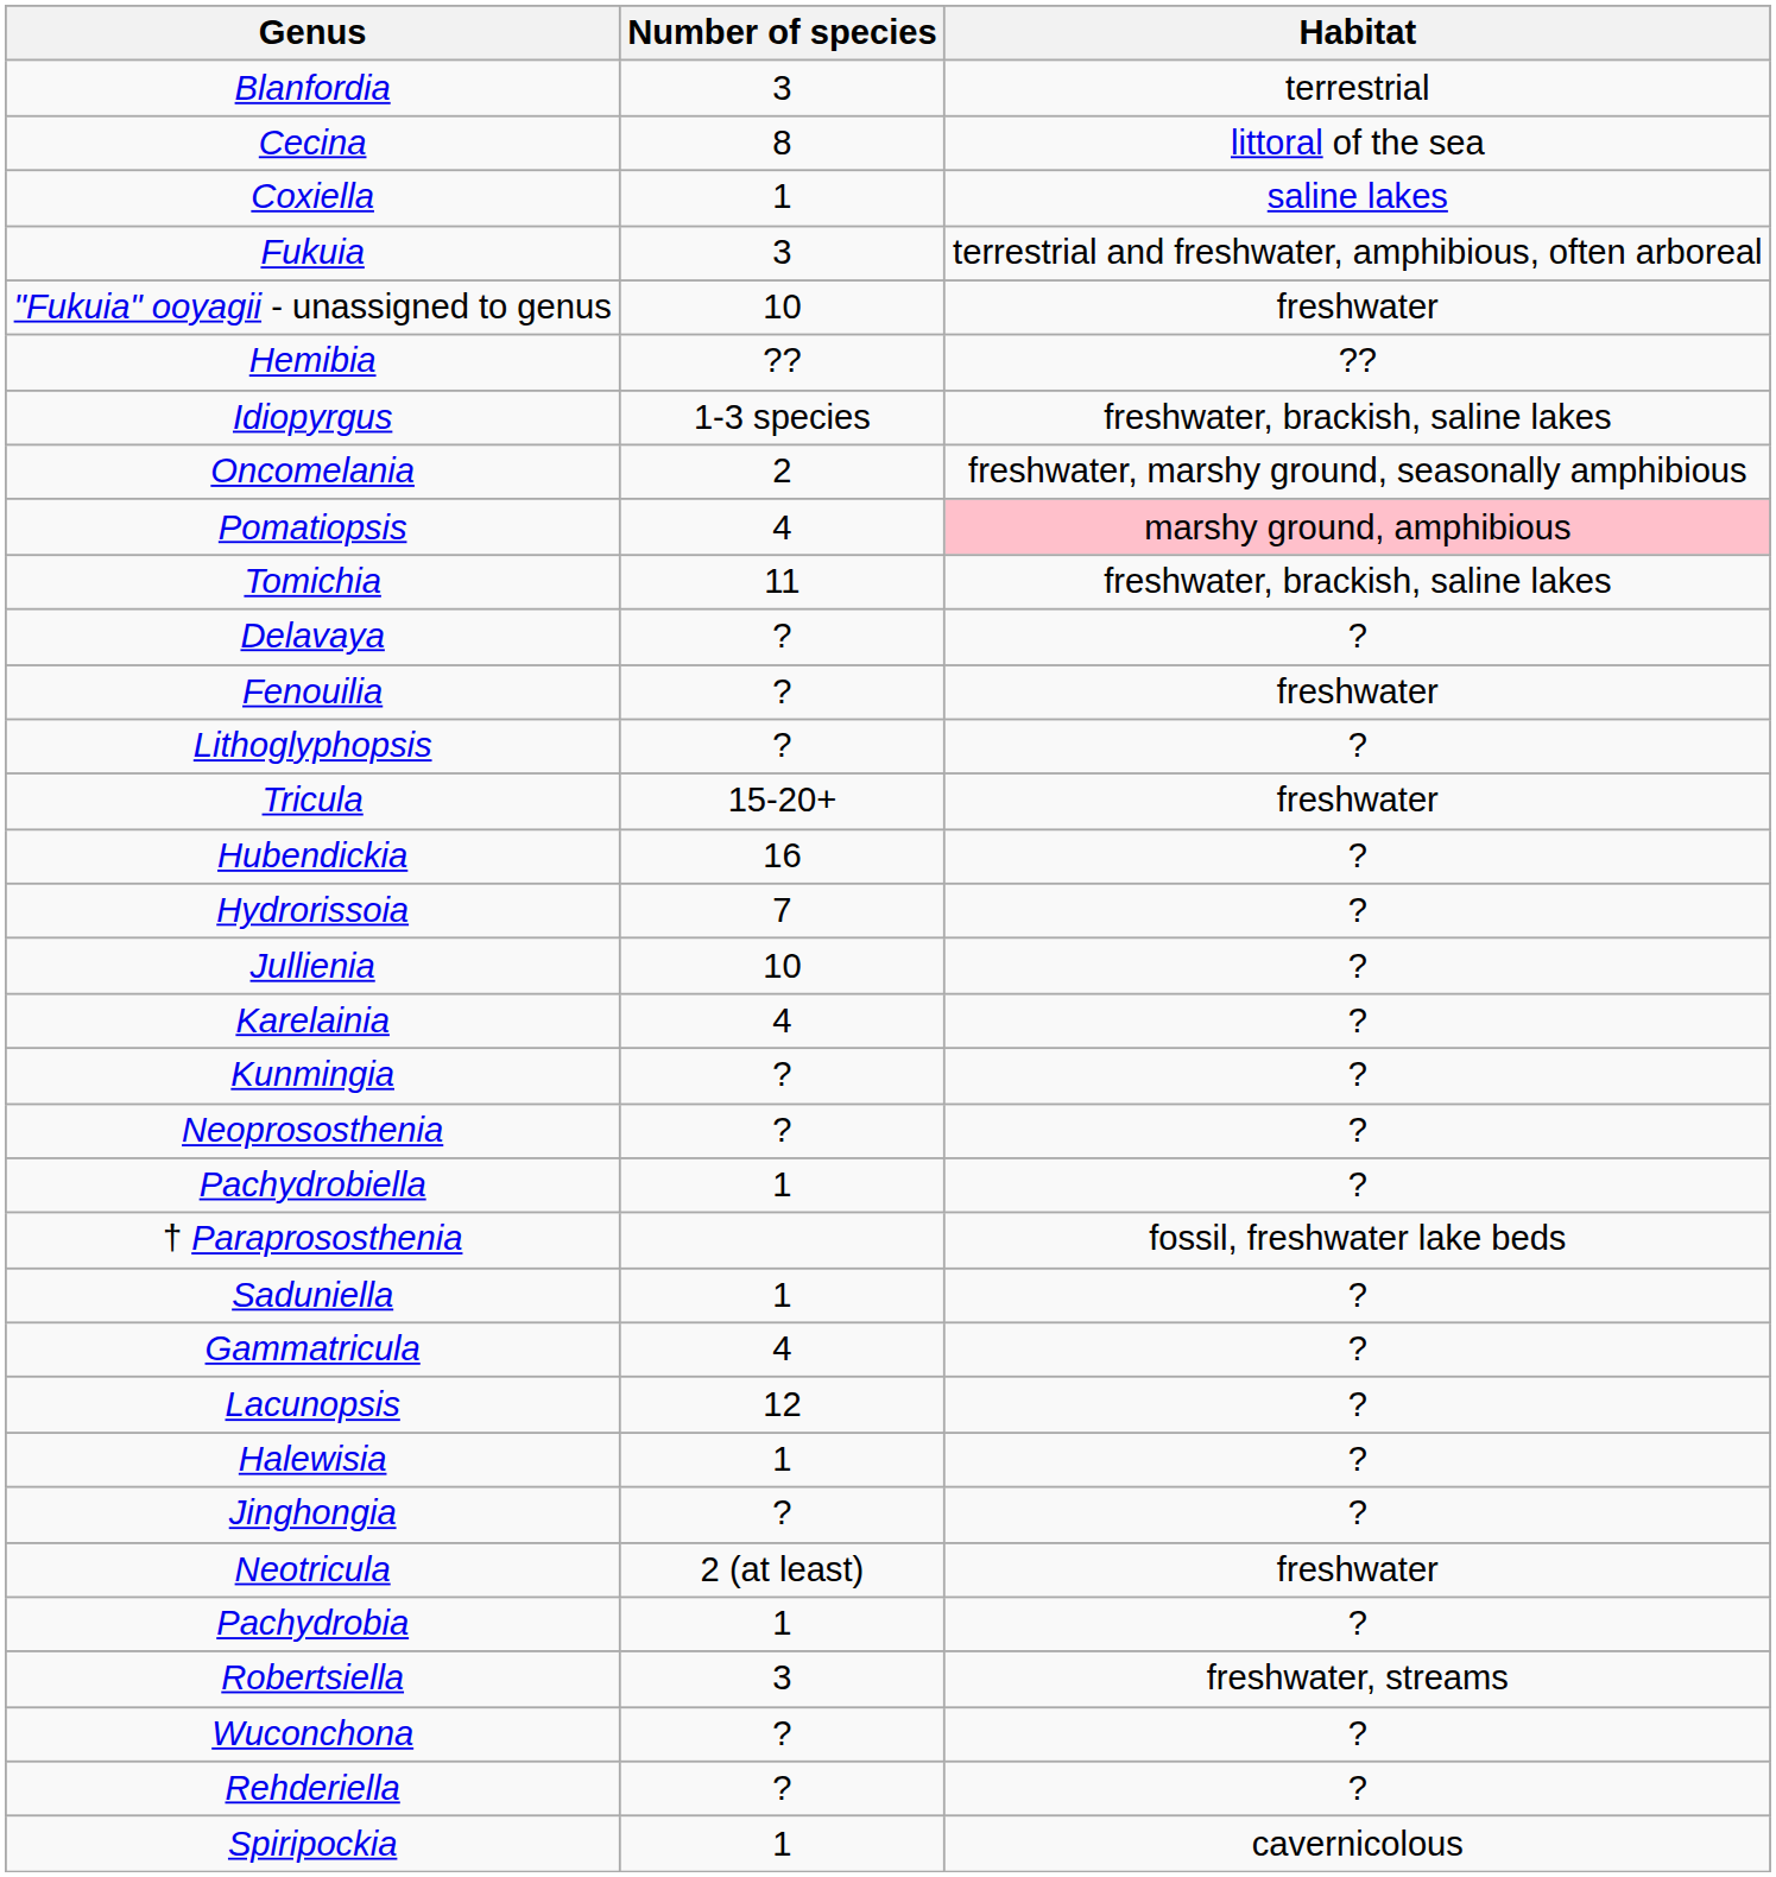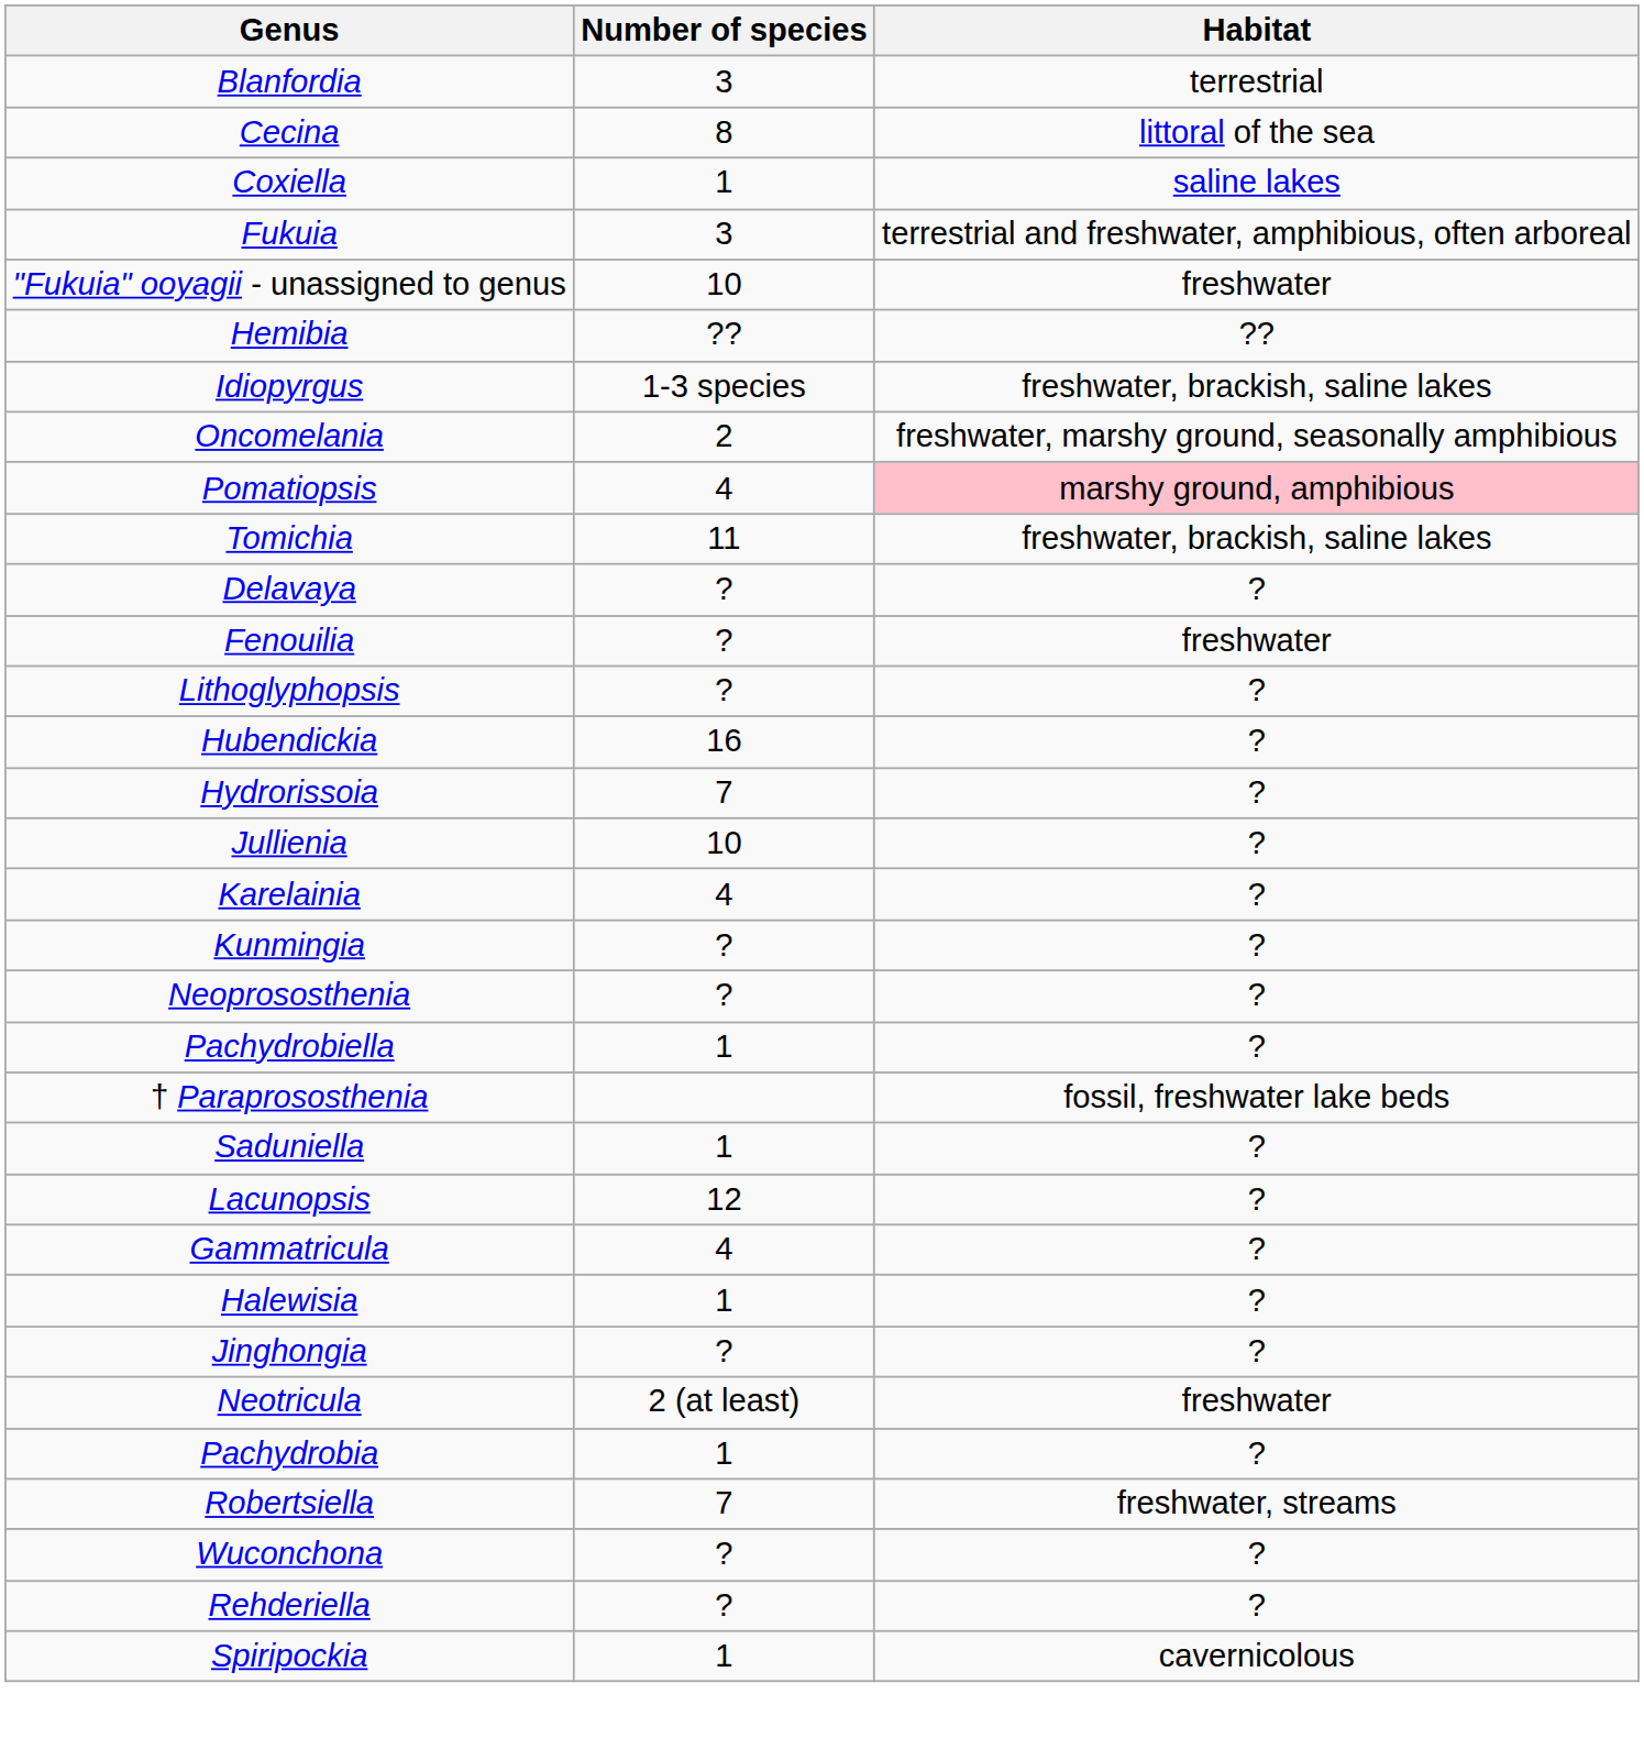 <table class="wikitable sortable" style="text-align:center">
 <tr>
 <th>Genus</th>
 <th>Number of species</th>
 <th>Habitat</th>
 </tr>
 <tr>
 <td><em><a href='#'>Blanfordia</a></em></td>
 <td>3</td>
 <td>terrestrial</td>
 </tr>
 <tr>
 <td><em><a href='#'>Cecina</a></em></td>
 <td>8</td>
 <td><a href='#'>littoral</a> of the sea</td>
 </tr>
 <tr>
 <td><em><a href='#'>Coxiella</a></em></td>
 <td>1</td>
 <td><a href='#'>saline lakes</a></td>
 </tr>
 <tr>
 <td><em><a href='#'>Fukuia</a></em></td>
 <td>3</td>
 <td>terrestrial and freshwater, amphibious, often arboreal</td>
 </tr>
 <tr>
 <td><em><a href='#'>"Fukuia" ooyagii</a></em> - unassigned to genus</td>
 <td>10</td>
 <td>freshwater</td>
 </tr>
 <tr>
 <td><em><a href='#'>Hemibia</a></em></td>
 <td>??</td>
 <td>??</td>
 </tr>
 <tr>
 <td><em><a href='#'>Idiopyrgus</a></em></td>
 <td>1-3 species</td>
 <td>freshwater, brackish, saline lakes</td>
 </tr>
 <tr>
 <td><em><a href='#'>Oncomelania</a></em></td>
 <td>2</td>
 <td>freshwater, marshy ground, seasonally amphibious</td>
 </tr>
 <tr>
 <td><em><a href='#'>Pomatiopsis</a></em></td>
 <td>4</td>
 <td style="background: pink;">marshy ground, amphibious</td>
 </tr>
 <tr>
 <td><em><a href='#'>Tomichia</a></em></td>
 <td>11</td>
 <td>freshwater, brackish, saline lakes</td>
 </tr>
 <tr>
 <td><em><a href='#'>Delavaya</a></em></td>
 <td>?</td>
 <td>?</td>
 </tr>
 <tr>
 <td><em><a href='#'>Fenouilia</a></em></td>
 <td>?</td>
 <td>freshwater</td>
 </tr>
 <tr>
 <td><em><a href='#'>Lithoglyphopsis</a></em></td>
 <td>?</td>
 <td>?</td>
 </tr>
 <tr>
-<td><em><a href='#'>Tricula</a></em></td>
-<td>15-20+</td>
-<td>freshwater</td>
-</tr>
-<tr>
 <td><em><a href='#'>Hubendickia</a></em></td>
 <td>16</td>
 <td>?</td>
 </tr>
 <tr>
 <td><em><a href='#'>Hydrorissoia</a></em></td>
 <td>7</td>
 <td>?</td>
 </tr>
 <tr>
 <td><em><a href='#'>Jullienia</a></em></td>
 <td>10</td>
 <td>?</td>
 </tr>
 <tr>
 <td><em><a href='#'>Karelainia</a></em></td>
 <td>4</td>
 <td>?</td>
 </tr>
 <tr>
 <td><em><a href='#'>Kunmingia</a></em></td>
 <td>?</td>
 <td>?</td>
 </tr>
 <tr>
 <td><em><a href='#'>Neoprososthenia</a></em></td>
 <td>?</td>
 <td>?</td>
 </tr>
 <tr>
 <td><em><a href='#'>Pachydrobiella</a></em></td>
 <td>1</td>
 <td>?</td>
 </tr>
 <tr>
 <td>† <em><a href='#'>Paraprososthenia</a></em></td>
 <td></td>
 <td>fossil, freshwater lake beds</td>
 </tr>
 <tr>
 <td><em><a href='#'>Saduniella</a></em></td>
 <td>1</td>
 <td>?</td>
 </tr>
 <tr>
-<td><em><a href='#'>Gammatricula</a></em></td>
-<td>4</td>
+<td><em><a href='#'>Lacunopsis</a></em></td>
+<td>12</td>
 <td>?</td>
 </tr>
 <tr>
-<td><em><a href='#'>Lacunopsis</a></em></td>
-<td>12</td>
+<td><em><a href='#'>Gammatricula</a></em></td>
+<td>4</td>
 <td>?</td>
 </tr>
 <tr>
 <td><em><a href='#'>Halewisia</a></em></td>
 <td>1</td>
 <td>?</td>
 </tr>
 <tr>
 <td><em><a href='#'>Jinghongia</a></em></td>
 <td>?</td>
 <td>?</td>
 </tr>
 <tr>
 <td><em><a href='#'>Neotricula</a></em></td>
 <td>2 (at least)</td>
 <td>freshwater</td>
 </tr>
 <tr>
 <td><em><a href='#'>Pachydrobia</a></em></td>
 <td>1</td>
 <td>?</td>
 </tr>
 <tr>
 <td><em><a href='#'>Robertsiella</a></em></td>
-<td>3</td>
+<td>7</td>
 <td>freshwater, streams</td>
 </tr>
 <tr>
 <td><em><a href='#'>Wuconchona</a></em></td>
 <td>?</td>
 <td>?</td>
 </tr>
 <tr>
 <td><em><a href='#'>Rehderiella</a></em></td>
 <td>?</td>
 <td>?</td>
 </tr>
 <tr>
 <td><em><a href='#'>Spiripockia</a></em></td>
 <td>1</td>
 <td>cavernicolous</td>
 </tr>
 </table>
